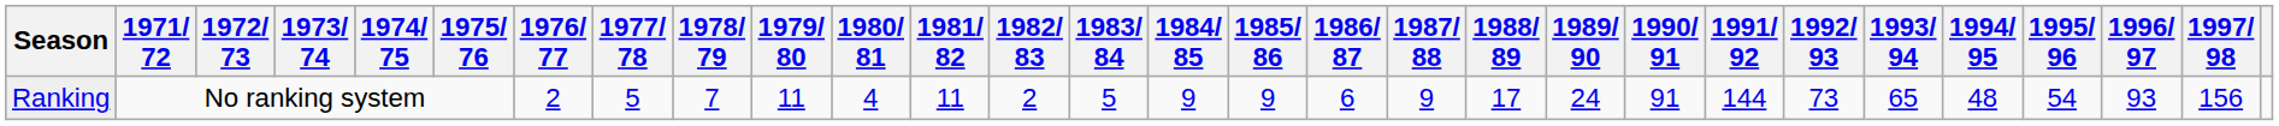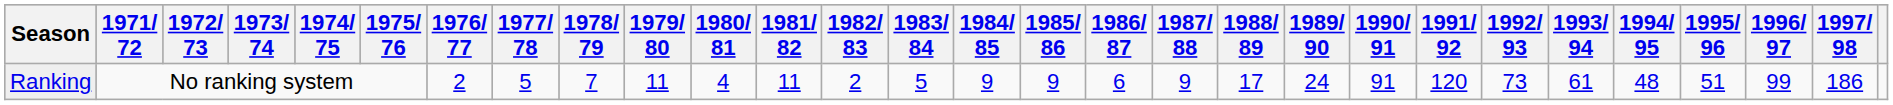 <table class="wikitable" style="font-size:85%">
 <tr>
 <th width=240>Season</th>
 <th><a href='#'>1971/<br>72</a></th>
 <th><a href='#'>1972/<br>73</a></th>
 <th><a href='#'>1973/<br>74</a></th>
 <th><a href='#'>1974/<br>75</a></th>
 <th><a href='#'>1975/<br>76</a></th>
 <th><a href='#'>1976/<br>77</a></th>
 <th><a href='#'>1977/<br>78</a></th>
 <th><a href='#'>1978/<br>79</a></th>
 <th><a href='#'>1979/<br>80</a></th>
 <th><a href='#'>1980/<br>81</a></th>
 <th><a href='#'>1981/<br>82</a></th>
 <th><a href='#'>1982/<br>83</a></th>
 <th><a href='#'>1983/<br>84</a></th>
 <th><a href='#'>1984/<br>85</a></th>
 <th><a href='#'>1985/<br>86</a></th>
 <th><a href='#'>1986/<br>87</a></th>
 <th><a href='#'>1987/<br>88</a></th>
 <th><a href='#'>1988/<br>89</a></th>
 <th><a href='#'>1989/<br>90</a></th>
 <th><a href='#'>1990/<br>91</a></th>
 <th><a href='#'>1991/<br>92</a></th>
 <th><a href='#'>1992/<br>93</a></th>
 <th><a href='#'>1993/<br>94</a></th>
 <th><a href='#'>1994/<br>95</a></th>
 <th><a href='#'>1995/<br>96</a></th>
 <th><a href='#'>1996/<br>97</a></th>
 <th><a href='#'>1997/<br>98</a></th>
 <th></th>
 </tr>
 <tr>
 <td style="background:#EFEFEF;"><a href='#'>Ranking</a></td>
 <td align="center" colspan="5" style="color:#000000;">No ranking system</td>
 <td align="center"><a href='#'>2</a></td>
 <td align="center"><a href='#'>5</a></td>
 <td align="center"><a href='#'>7</a></td>
 <td align="center"><a href='#'>11</a></td>
 <td align="center"><a href='#'>4</a></td>
 <td align="center"><a href='#'>11</a></td>
 <td align="center"><a href='#'>2</a></td>
 <td align="center"><a href='#'>5</a></td>
 <td align="center"><a href='#'>9</a></td>
 <td align="center"><a href='#'>9</a></td>
 <td align="center"><a href='#'>6</a></td>
 <td align="center"><a href='#'>9</a></td>
 <td align="center"><a href='#'>17</a></td>
 <td align="center"><a href='#'>24</a></td>
 <td align="center"><a href='#'>91</a></td>
-<td align="center"><a href='#'>144</a></td>
+<td align="center"><a href='#'>120</a></td>
 <td align="center"><a href='#'>73</a></td>
-<td align="center"><a href='#'>65</a></td>
+<td align="center"><a href='#'>61</a></td>
 <td align="center"><a href='#'>48</a></td>
-<td align="center"><a href='#'>54</a></td>
-<td align="center"><a href='#'>93</a></td>
-<td align="center"><a href='#'>156</a></td>
+<td align="center"><a href='#'>51</a></td>
+<td align="center"><a href='#'>99</a></td>
+<td align="center"><a href='#'>186</a></td>
 <td align="center"></td>
 </tr>
 </table>
